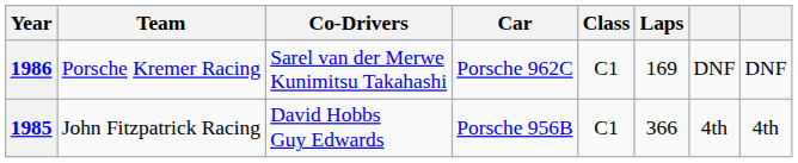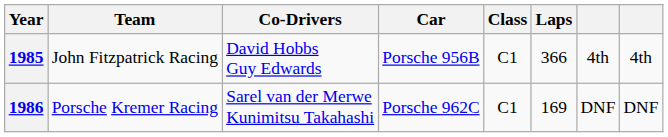 <table class="wikitable" style="text-align:center; font-size:90%">
 <tr>
 <th>Year</th>
 <th>Team</th>
 <th>Co-Drivers</th>
 <th>Car</th>
 <th>Class</th>
 <th>Laps</th>
 <th></th>
 <th></th>
 </tr>
 <tr>
+<th><a href='#'>1985</a></th>
+<td align="left" nowrap> John Fitzpatrick Racing</td>
+<td align="left" nowrap> <a href='#'>David Hobbs</a><br> <a href='#'>Guy Edwards</a></td>
+<td align="left" nowrap><a href='#'>Porsche 956B</a></td>
+<td>C1</td>
+<td>366</td>
+<td>4th</td>
+<td>4th</td>
+</tr>
+<tr>
 <th><a href='#'>1986</a></th>
 <td align="left" nowrap> <a href='#'>Porsche</a> <a href='#'>Kremer Racing</a></td>
 <td align="left" nowrap> <a href='#'>Sarel van der Merwe</a><br> <a href='#'>Kunimitsu Takahashi</a></td>
 <td align="left" nowrap><a href='#'>Porsche 962C</a></td>
 <td>C1</td>
 <td>169</td>
 <td>DNF</td>
 <td>DNF</td>
 </tr>
-<tr>
-<th><a href='#'>1985</a></th>
-<td align="left" nowrap> John Fitzpatrick Racing</td>
-<td align="left" nowrap> <a href='#'>David Hobbs</a><br> <a href='#'>Guy Edwards</a></td>
-<td align="left" nowrap><a href='#'>Porsche 956B</a></td>
-<td>C1</td>
-<td>366</td>
-<td>4th</td>
-<td>4th</td>
-</tr>
 </table>
